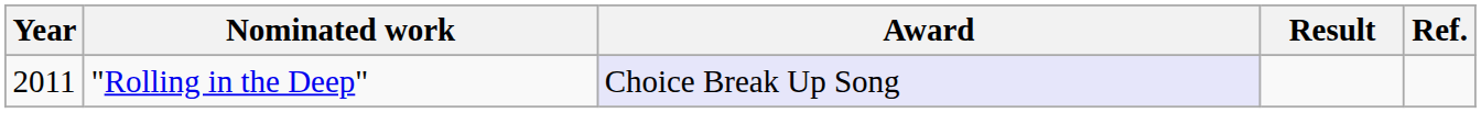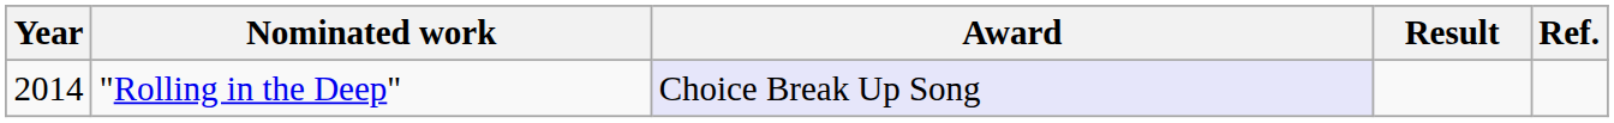 <table class="wikitable">
 <tr>
 <th>Year</th>
 <th width="250">Nominated work</th>
 <th width="325">Award</th>
 <th width="65">Result</th>
 <th>Ref.</th>
 </tr>
 <tr>
-<td>2011</td>
+<td>2014</td>
 <td>"<a href='#'>Rolling in the Deep</a>"</td>
 <td style="background: lavender;">Choice Break Up Song</td>
 <td></td>
 <td></td>
 </tr>
 </table>
